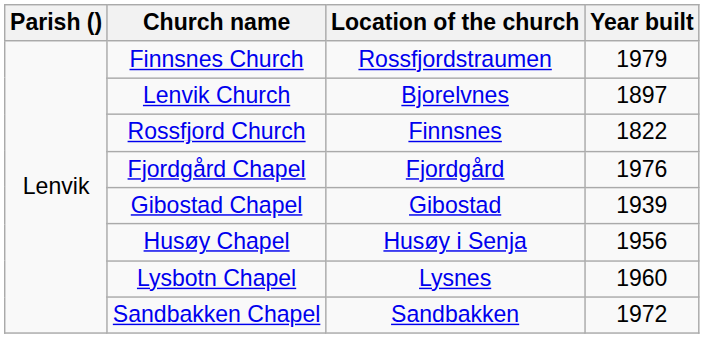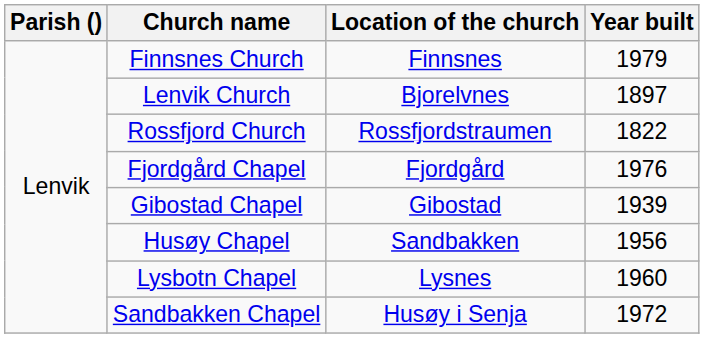 <table class="wikitable" style="text-align:center">
 <tr>
 <th>Parish ()</th>
 <th>Church name</th>
 <th>Location of the church</th>
 <th>Year built</th>
 </tr>
 <tr>
 <td rowspan="8">Lenvik</td>
 <td><a href='#'>Finnsnes Church</a></td>
-<td><a href='#'>Rossfjordstraumen</a></td>
+<td><a href='#'>Finnsnes</a></td>
 <td>1979</td>
 </tr>
 <tr>
 <td><a href='#'>Lenvik Church</a></td>
 <td><a href='#'>Bjorelvnes</a></td>
 <td>1897</td>
 </tr>
 <tr>
 <td><a href='#'>Rossfjord Church</a></td>
-<td><a href='#'>Finnsnes</a></td>
+<td><a href='#'>Rossfjordstraumen</a></td>
 <td>1822</td>
 </tr>
 <tr>
 <td><a href='#'>Fjordgård Chapel</a></td>
 <td><a href='#'>Fjordgård</a></td>
 <td>1976</td>
 </tr>
 <tr>
 <td><a href='#'>Gibostad Chapel</a></td>
 <td><a href='#'>Gibostad</a></td>
 <td>1939</td>
 </tr>
 <tr>
 <td><a href='#'>Husøy Chapel</a></td>
-<td><a href='#'>Husøy i Senja</a></td>
+<td><a href='#'>Sandbakken</a></td>
 <td>1956</td>
 </tr>
 <tr>
 <td><a href='#'>Lysbotn Chapel</a></td>
 <td><a href='#'>Lysnes</a></td>
 <td>1960</td>
 </tr>
 <tr>
 <td><a href='#'>Sandbakken Chapel</a></td>
-<td><a href='#'>Sandbakken</a></td>
+<td><a href='#'>Husøy i Senja</a></td>
 <td>1972</td>
 </tr>
 </table>
